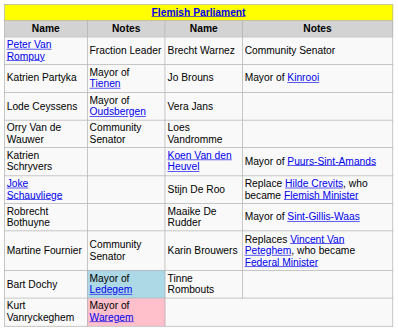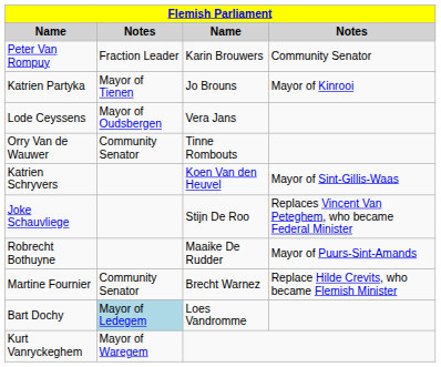 <table class="wikitable">
 <tr>
 <th style="background:Yellow;" colspan="6"><a href='#'>Flemish Parliament</a></th>
 </tr>
 <tr>
 <th style="background:LightGrey;">Name</th>
 <th style="background:LightGrey;">Notes</th>
 <th style="background:LightGrey;">Name</th>
 <th style="background:LightGrey;">Notes</th>
 </tr>
 <tr>
 <td> <a href='#'>Peter Van Rompuy</a></td>
 <td>Fraction Leader</td>
-<td> Brecht Warnez</td>
+<td> Karin Brouwers</td>
 <td>Community Senator</td>
 </tr>
 <tr>
 <td> Katrien Partyka</td>
 <td>Mayor of <a href='#'>Tienen</a></td>
 <td> Jo Brouns</td>
 <td>Mayor of <a href='#'>Kinrooi</a></td>
 </tr>
 <tr>
 <td> Lode Ceyssens</td>
 <td>Mayor of <a href='#'>Oudsbergen</a></td>
 <td> Vera Jans</td>
 <td></td>
 </tr>
 <tr>
 <td> Orry Van de Wauwer</td>
 <td>Community Senator</td>
-<td> Loes Vandromme</td>
+<td> Tinne Rombouts</td>
 <td></td>
 </tr>
 <tr>
 <td> Katrien Schryvers</td>
 <td></td>
 <td> <a href='#'>Koen Van den Heuvel</a></td>
-<td>Mayor of <a href='#'>Puurs-Sint-Amands</a></td>
+<td>Mayor of <a href='#'>Sint-Gillis-Waas</a></td>
 </tr>
 <tr>
 <td> <a href='#'>Joke Schauvliege</a></td>
 <td></td>
 <td> Stijn De Roo</td>
-<td>Replace <a href='#'>Hilde Crevits</a>, who became <a href='#'>Flemish Minister</a></td>
+<td>Replaces <a href='#'>Vincent Van Peteghem</a>, who became <a href='#'>Federal Minister</a></td>
 </tr>
 <tr>
 <td> Robrecht Bothuyne</td>
 <td></td>
 <td> Maaike De Rudder</td>
-<td>Mayor of <a href='#'>Sint-Gillis-Waas</a></td>
+<td>Mayor of <a href='#'>Puurs-Sint-Amands</a></td>
 </tr>
 <tr>
 <td> Martine Fournier</td>
 <td>Community Senator</td>
-<td> Karin Brouwers</td>
-<td>Replaces <a href='#'>Vincent Van Peteghem</a>, who became <a href='#'>Federal Minister</a></td>
+<td> Brecht Warnez</td>
+<td>Replace <a href='#'>Hilde Crevits</a>, who became <a href='#'>Flemish Minister</a></td>
 </tr>
 <tr>
 <td> Bart Dochy</td>
 <td style="background: lightblue;">Mayor of <a href='#'>Ledegem</a></td>
-<td> Tinne Rombouts</td>
+<td> Loes Vandromme</td>
 <td></td>
 </tr>
 <tr>
 <td> Kurt Vanryckeghem</td>
-<td style="background: pink;">Mayor of <a href='#'>Waregem</a></td>
+<td>Mayor of <a href='#'>Waregem</a></td>
 </tr>
 </table>
